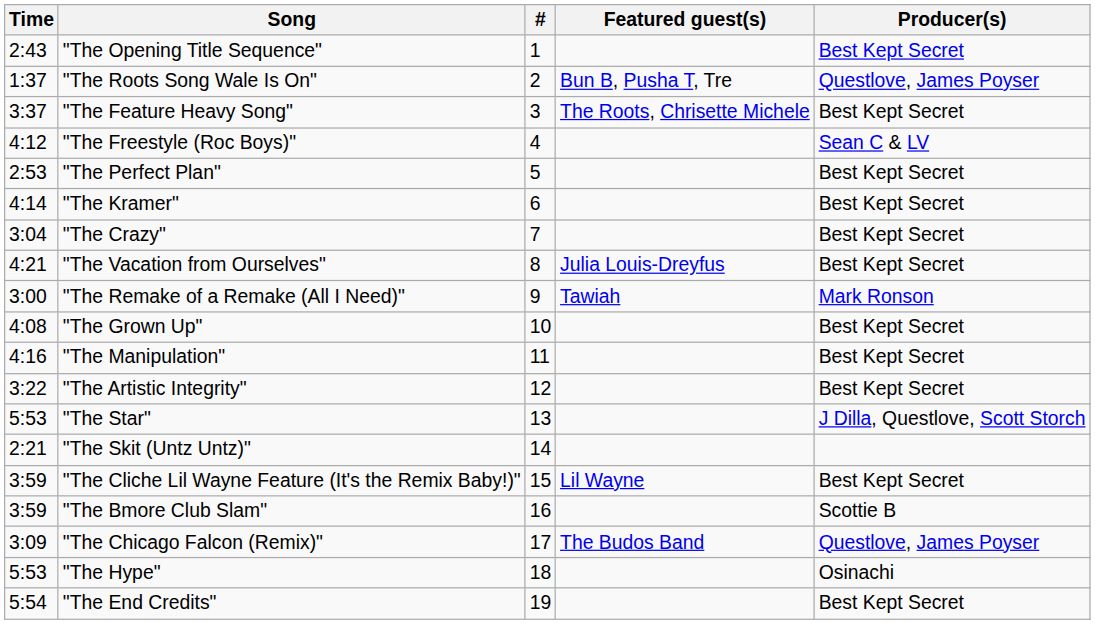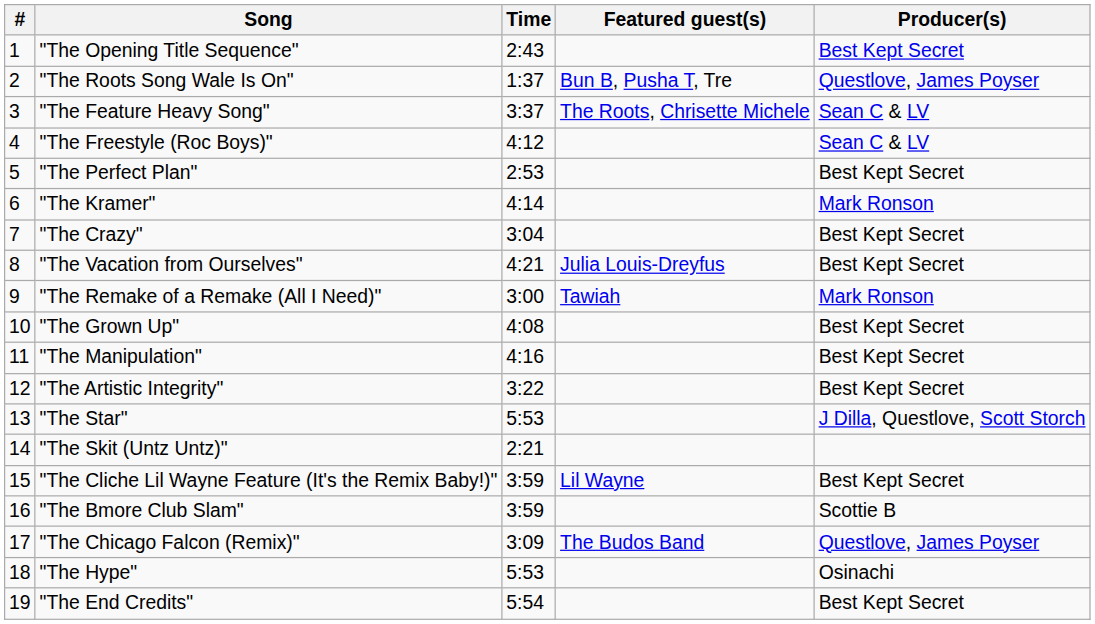 <table class="wikitable">
 <tr>
+<th>#</th>
+<th>Song</th>
 <th>Time</th>
-<th>Song</th>
-<th>#</th>
 <th>Featured guest(s)</th>
 <th>Producer(s)</th>
 </tr>
 <tr>
+<td>1</td>
+<td>"The Opening Title Sequence"</td>
 <td>2:43</td>
-<td>"The Opening Title Sequence"</td>
-<td>1</td>
 <td></td>
 <td><a href='#'>Best Kept Secret</a></td>
 </tr>
 <tr>
+<td>2</td>
+<td>"The Roots Song Wale Is On"</td>
 <td>1:37</td>
-<td>"The Roots Song Wale Is On"</td>
-<td>2</td>
 <td><a href='#'>Bun B</a>, <a href='#'>Pusha T</a>, Tre</td>
 <td><a href='#'>Questlove</a>, <a href='#'>James Poyser</a></td>
 </tr>
 <tr>
+<td>3</td>
+<td>"The Feature Heavy Song"</td>
 <td>3:37</td>
-<td>"The Feature Heavy Song"</td>
-<td>3</td>
 <td><a href='#'>The Roots</a>, <a href='#'>Chrisette Michele</a></td>
-<td>Best Kept Secret</td>
+<td><a href='#'>Sean C</a> & <a href='#'>LV</a></td>
 </tr>
 <tr>
+<td>4</td>
+<td>"The Freestyle (Roc Boys)"</td>
 <td>4:12</td>
-<td>"The Freestyle (Roc Boys)"</td>
-<td>4</td>
 <td></td>
 <td><a href='#'>Sean C</a> & <a href='#'>LV</a></td>
 </tr>
 <tr>
+<td>5</td>
+<td>"The Perfect Plan"</td>
 <td>2:53</td>
-<td>"The Perfect Plan"</td>
-<td>5</td>
 <td></td>
 <td>Best Kept Secret</td>
 </tr>
 <tr>
+<td>6</td>
+<td>"The Kramer"</td>
 <td>4:14</td>
-<td>"The Kramer"</td>
-<td>6</td>
+<td></td>
+<td><a href='#'>Mark Ronson</a></td>
+</tr>
+<tr>
+<td>7</td>
+<td>"The Crazy"</td>
+<td>3:04</td>
 <td></td>
 <td>Best Kept Secret</td>
 </tr>
 <tr>
-<td>3:04</td>
-<td>"The Crazy"</td>
-<td>7</td>
+<td>8</td>
+<td>"The Vacation from Ourselves"</td>
+<td>4:21</td>
+<td><a href='#'>Julia Louis-Dreyfus</a></td>
+<td>Best Kept Secret</td>
+</tr>
+<tr>
+<td>9</td>
+<td>"The Remake of a Remake (All I Need)"</td>
+<td>3:00</td>
+<td><a href='#'>Tawiah</a></td>
+<td><a href='#'>Mark Ronson</a></td>
+</tr>
+<tr>
+<td>10</td>
+<td>"The Grown Up"</td>
+<td>4:08</td>
 <td></td>
 <td>Best Kept Secret</td>
 </tr>
 <tr>
-<td>4:21</td>
-<td>"The Vacation from Ourselves"</td>
-<td>8</td>
-<td><a href='#'>Julia Louis-Dreyfus</a></td>
-<td>Best Kept Secret</td>
-</tr>
-<tr>
-<td>3:00</td>
-<td>"The Remake of a Remake (All I Need)"</td>
-<td>9</td>
-<td><a href='#'>Tawiah</a></td>
-<td><a href='#'>Mark Ronson</a></td>
-</tr>
-<tr>
-<td>4:08</td>
-<td>"The Grown Up"</td>
-<td>10</td>
+<td>11</td>
+<td>"The Manipulation"</td>
+<td>4:16</td>
 <td></td>
 <td>Best Kept Secret</td>
 </tr>
 <tr>
-<td>4:16</td>
-<td>"The Manipulation"</td>
-<td>11</td>
+<td>12</td>
+<td>"The Artistic Integrity"</td>
+<td>3:22</td>
 <td></td>
 <td>Best Kept Secret</td>
 </tr>
 <tr>
-<td>3:22</td>
-<td>"The Artistic Integrity"</td>
-<td>12</td>
-<td></td>
-<td>Best Kept Secret</td>
-</tr>
-<tr>
+<td>13</td>
+<td>"The Star"</td>
 <td>5:53</td>
-<td>"The Star"</td>
-<td>13</td>
 <td></td>
 <td><a href='#'>J Dilla</a>, Questlove, <a href='#'>Scott Storch</a></td>
 </tr>
 <tr>
+<td>14</td>
+<td>"The Skit (Untz Untz)"</td>
 <td>2:21</td>
-<td>"The Skit (Untz Untz)"</td>
-<td>14</td>
 <td></td>
 <td></td>
 </tr>
 <tr>
+<td>15</td>
+<td>"The Cliche Lil Wayne Feature (It's the Remix Baby!)"</td>
 <td>3:59</td>
-<td>"The Cliche Lil Wayne Feature (It's the Remix Baby!)"</td>
-<td>15</td>
 <td><a href='#'>Lil Wayne</a></td>
 <td>Best Kept Secret</td>
 </tr>
 <tr>
+<td>16</td>
+<td>"The Bmore Club Slam"</td>
 <td>3:59</td>
-<td>"The Bmore Club Slam"</td>
-<td>16</td>
 <td></td>
 <td>Scottie B</td>
 </tr>
 <tr>
+<td>17</td>
+<td>"The Chicago Falcon (Remix)"</td>
 <td>3:09</td>
-<td>"The Chicago Falcon (Remix)"</td>
-<td>17</td>
 <td><a href='#'>The Budos Band</a></td>
 <td><a href='#'>Questlove</a>, <a href='#'>James Poyser</a></td>
 </tr>
 <tr>
+<td>18</td>
+<td>"The Hype"</td>
 <td>5:53</td>
-<td>"The Hype"</td>
-<td>18</td>
 <td></td>
 <td>Osinachi</td>
 </tr>
 <tr>
+<td>19</td>
+<td>"The End Credits"</td>
 <td>5:54</td>
-<td>"The End Credits"</td>
-<td>19</td>
 <td></td>
 <td>Best Kept Secret</td>
 </tr>
 </table>
